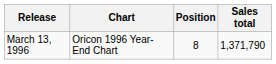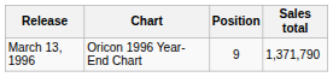 <table class="wikitable" width="425px">
 <tr>
 <th>Release</th>
 <th>Chart</th>
 <th>Position</th>
 <th>Sales total</th>
 </tr>
 <tr>
 <td>March 13, 1996</td>
 <td>Oricon 1996 Year-End Chart</td>
-<td align="center">8</td>
+<td align="center">9</td>
 <td>1,371,790</td>
 </tr>
 </table>
